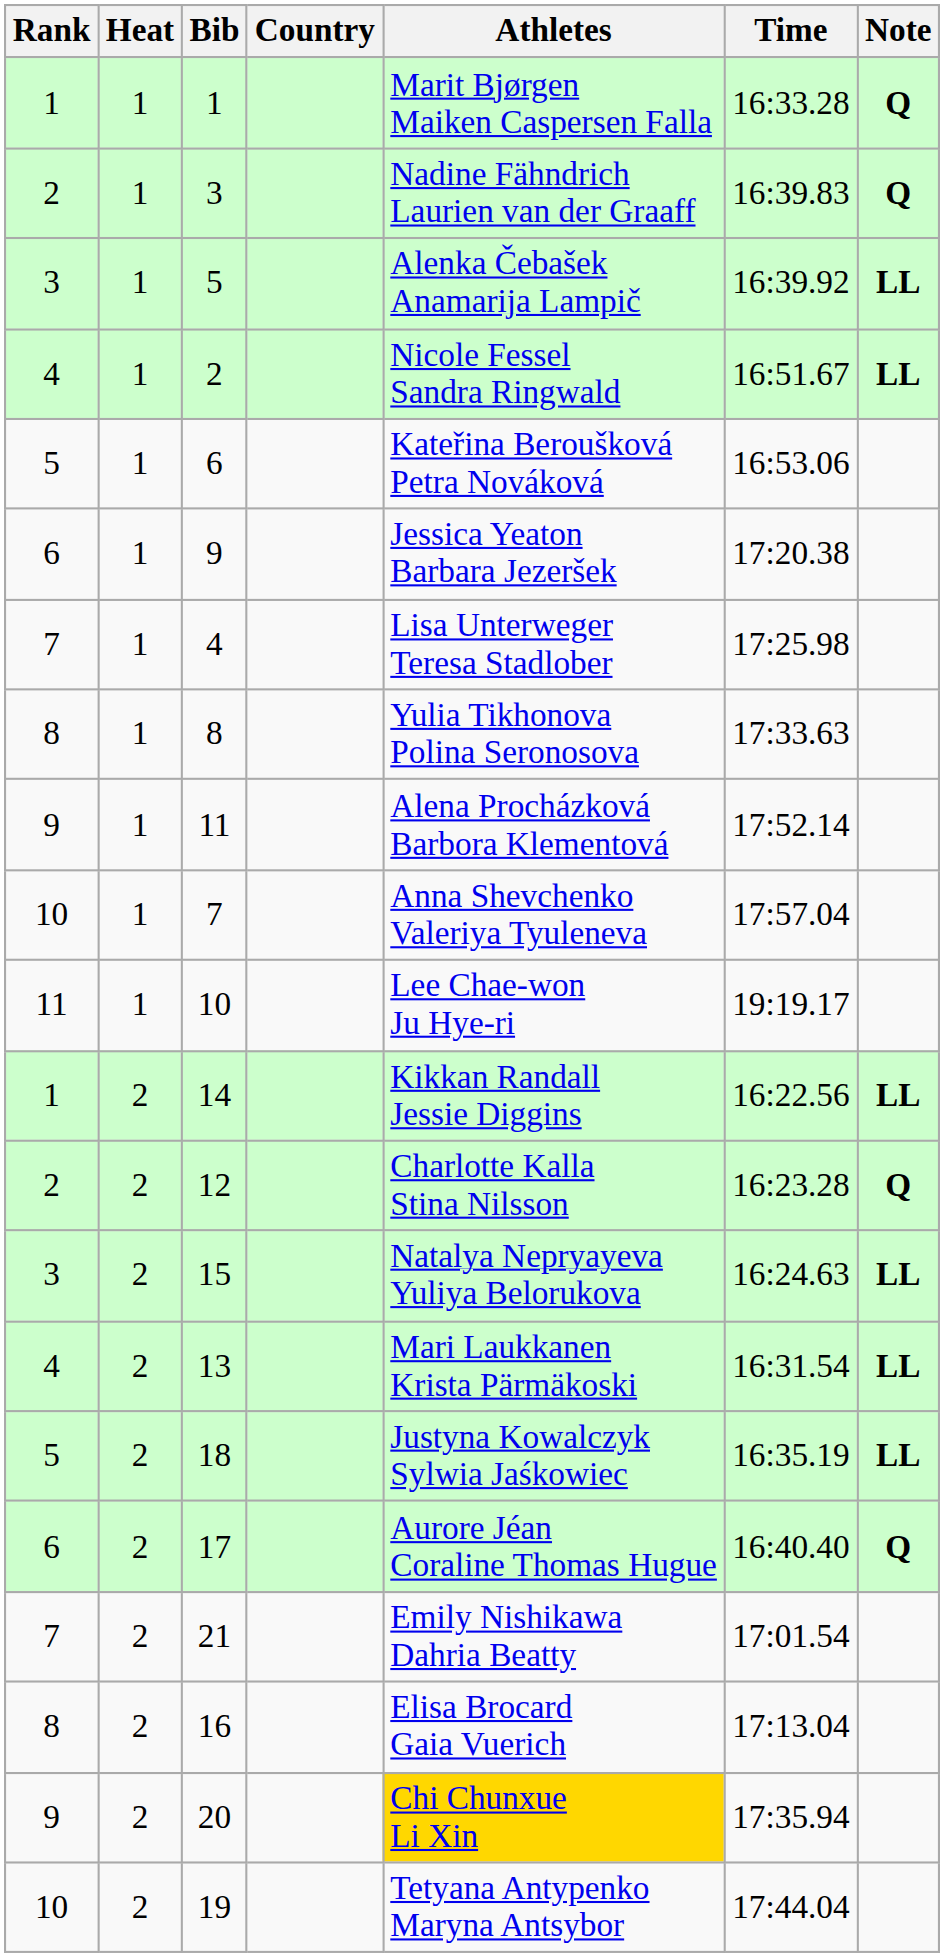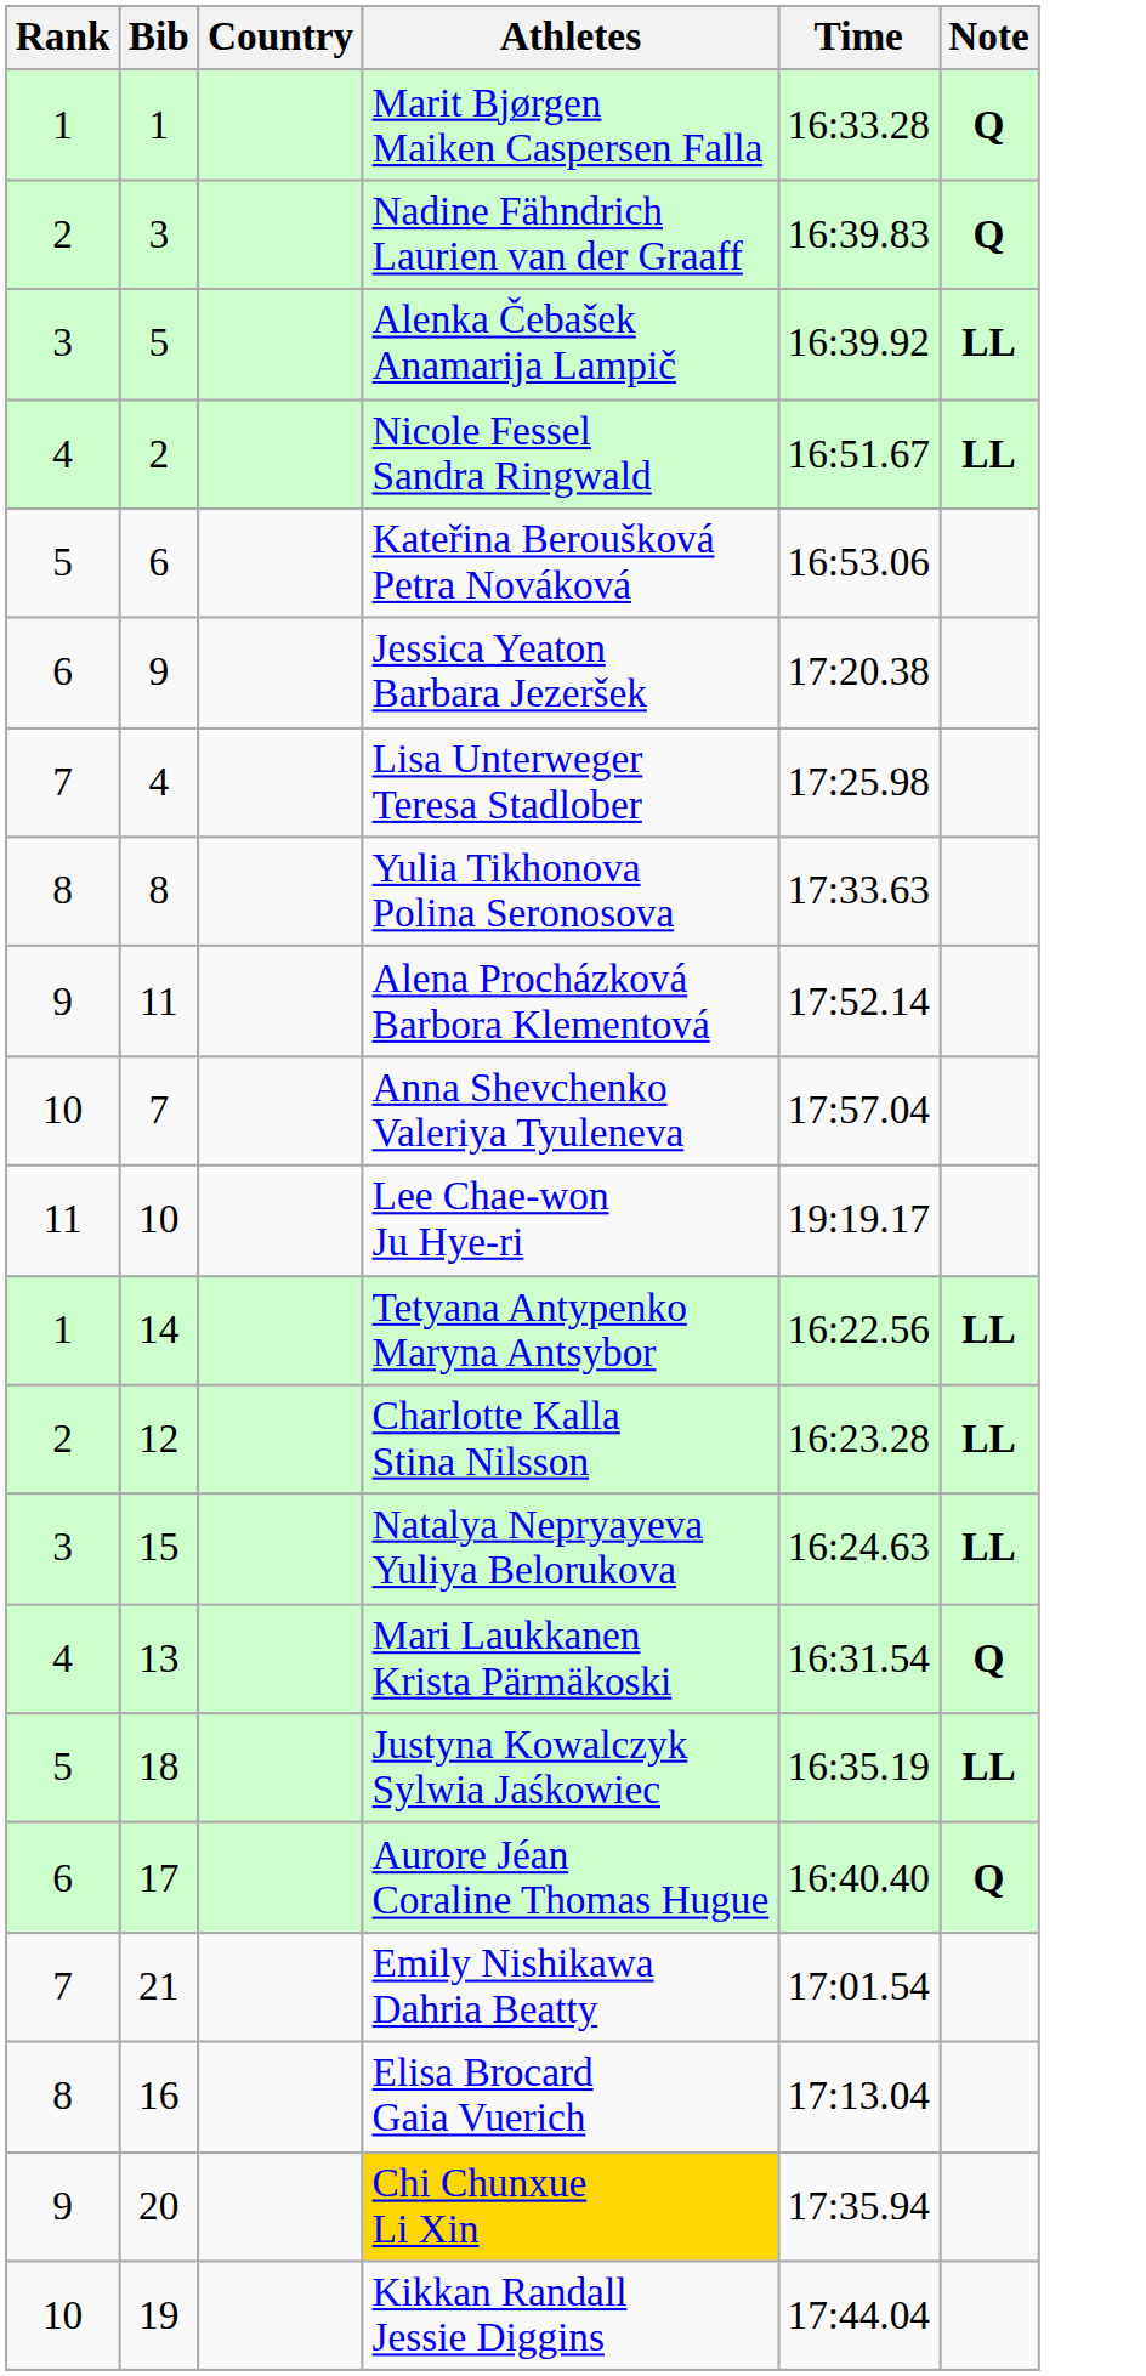 <table class="wikitable sortable" style="text-align:center">
 <tr>
 <th>Rank</th>
-<th>Heat</th>
 <th>Bib</th>
 <th>Country</th>
 <th>Athletes</th>
 <th>Time</th>
 <th>Note</th>
 </tr>
 <tr bgcolor="#ccffcc">
 <td>1</td>
 <td>1</td>
-<td>1</td>
 <td align="left"></td>
 <td align="left"><a href='#'>Marit Bjørgen</a><br><a href='#'>Maiken Caspersen Falla</a></td>
 <td>16:33.28</td>
 <td><strong>Q</strong></td>
 </tr>
 <tr bgcolor="#ccffcc">
 <td>2</td>
-<td>1</td>
 <td>3</td>
 <td align="left"></td>
 <td align="left"><a href='#'>Nadine Fähndrich</a><br><a href='#'>Laurien van der Graaff</a></td>
 <td>16:39.83</td>
 <td><strong>Q</strong></td>
 </tr>
 <tr bgcolor="#ccffcc">
 <td>3</td>
-<td>1</td>
 <td>5</td>
 <td align="left"></td>
 <td align="left"><a href='#'>Alenka Čebašek</a><br><a href='#'>Anamarija Lampič</a></td>
 <td>16:39.92</td>
 <td><strong>LL</strong></td>
 </tr>
 <tr bgcolor="#ccffcc">
 <td>4</td>
-<td>1</td>
 <td>2</td>
 <td align="left"></td>
 <td align="left"><a href='#'>Nicole Fessel</a><br><a href='#'>Sandra Ringwald</a></td>
 <td>16:51.67</td>
 <td><strong>LL</strong></td>
 </tr>
 <tr>
 <td>5</td>
-<td>1</td>
 <td>6</td>
 <td align="left"></td>
 <td align="left"><a href='#'>Kateřina Beroušková</a><br><a href='#'>Petra Nováková</a></td>
 <td>16:53.06</td>
 <td></td>
 </tr>
 <tr>
 <td>6</td>
-<td>1</td>
 <td>9</td>
 <td align="left"></td>
 <td align="left"><a href='#'>Jessica Yeaton</a><br><a href='#'>Barbara Jezeršek</a></td>
 <td>17:20.38</td>
 <td></td>
 </tr>
 <tr>
 <td>7</td>
-<td>1</td>
 <td>4</td>
 <td align="left"></td>
 <td align="left"><a href='#'>Lisa Unterweger</a><br><a href='#'>Teresa Stadlober</a></td>
 <td>17:25.98</td>
 <td></td>
 </tr>
 <tr>
 <td>8</td>
-<td>1</td>
 <td>8</td>
 <td align="left"></td>
 <td align="left"><a href='#'>Yulia Tikhonova</a><br><a href='#'>Polina Seronosova</a></td>
 <td>17:33.63</td>
 <td></td>
 </tr>
 <tr>
 <td>9</td>
-<td>1</td>
 <td>11</td>
 <td align="left"></td>
 <td align="left"><a href='#'>Alena Procházková</a><br><a href='#'>Barbora Klementová</a></td>
 <td>17:52.14</td>
 <td></td>
 </tr>
 <tr>
 <td>10</td>
-<td>1</td>
 <td>7</td>
 <td align="left"></td>
 <td align="left"><a href='#'>Anna Shevchenko</a><br><a href='#'>Valeriya Tyuleneva</a></td>
 <td>17:57.04</td>
 <td></td>
 </tr>
 <tr>
 <td>11</td>
-<td>1</td>
 <td>10</td>
 <td align="left"></td>
 <td align="left"><a href='#'>Lee Chae-won</a><br><a href='#'>Ju Hye-ri</a></td>
 <td>19:19.17</td>
 <td></td>
 </tr>
 <tr bgcolor="#ccffcc">
 <td>1</td>
-<td>2</td>
 <td>14</td>
 <td align="left"></td>
-<td align="left"><a href='#'>Kikkan Randall</a><br><a href='#'>Jessie Diggins</a></td>
+<td align="left"><a href='#'>Tetyana Antypenko</a><br><a href='#'>Maryna Antsybor</a></td>
 <td>16:22.56</td>
 <td><strong>LL</strong></td>
 </tr>
 <tr bgcolor="#ccffcc">
 <td>2</td>
-<td>2</td>
 <td>12</td>
 <td align="left"></td>
 <td align="left"><a href='#'>Charlotte Kalla</a><br><a href='#'>Stina Nilsson</a></td>
 <td>16:23.28</td>
-<td><strong>Q</strong></td>
+<td><strong>LL</strong></td>
 </tr>
 <tr bgcolor="#ccffcc">
 <td>3</td>
-<td>2</td>
 <td>15</td>
 <td align="left"></td>
 <td align="left"><a href='#'>Natalya Nepryayeva</a><br><a href='#'>Yuliya Belorukova</a></td>
 <td>16:24.63</td>
 <td><strong>LL</strong></td>
 </tr>
 <tr bgcolor="#ccffcc">
 <td>4</td>
-<td>2</td>
 <td>13</td>
 <td align="left"></td>
 <td align="left"><a href='#'>Mari Laukkanen</a><br><a href='#'>Krista Pärmäkoski</a></td>
 <td>16:31.54</td>
-<td><strong>LL</strong></td>
+<td><strong>Q</strong></td>
 </tr>
 <tr bgcolor="#ccffcc">
 <td>5</td>
-<td>2</td>
 <td>18</td>
 <td align="left"></td>
 <td align="left"><a href='#'>Justyna Kowalczyk</a><br><a href='#'>Sylwia Jaśkowiec</a></td>
 <td>16:35.19</td>
 <td><strong>LL</strong></td>
 </tr>
 <tr bgcolor="#ccffcc">
 <td>6</td>
-<td>2</td>
 <td>17</td>
 <td align="left"></td>
 <td align="left"><a href='#'>Aurore Jéan</a><br><a href='#'>Coraline Thomas Hugue</a></td>
 <td>16:40.40</td>
 <td><strong>Q</strong></td>
 </tr>
 <tr>
 <td>7</td>
-<td>2</td>
 <td>21</td>
 <td align="left"></td>
 <td align="left"><a href='#'>Emily Nishikawa</a><br><a href='#'>Dahria Beatty</a></td>
 <td>17:01.54</td>
 <td></td>
 </tr>
 <tr>
 <td>8</td>
-<td>2</td>
 <td>16</td>
 <td align="left"></td>
 <td align="left"><a href='#'>Elisa Brocard</a><br><a href='#'>Gaia Vuerich</a></td>
 <td>17:13.04</td>
 <td></td>
 </tr>
 <tr>
 <td>9</td>
-<td>2</td>
 <td>20</td>
 <td align="left"></td>
 <td align="left" style="background: gold;"><a href='#'>Chi Chunxue</a><br><a href='#'>Li Xin</a></td>
 <td>17:35.94</td>
 <td></td>
 </tr>
 <tr>
 <td>10</td>
-<td>2</td>
 <td>19</td>
 <td align="left"></td>
-<td align="left"><a href='#'>Tetyana Antypenko</a><br><a href='#'>Maryna Antsybor</a></td>
+<td align="left"><a href='#'>Kikkan Randall</a><br><a href='#'>Jessie Diggins</a></td>
 <td>17:44.04</td>
 <td></td>
 </tr>
 </table>
